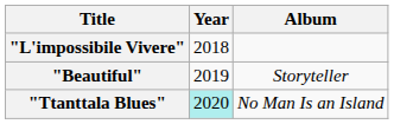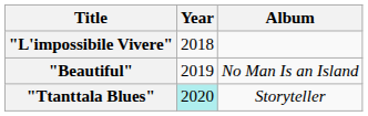 <table class="wikitable plainrowheaders" style="text-align:center;" border="1">
 <tr>
 <th scope="col">Title</th>
 <th scope="col">Year</th>
 <th scope="col">Album</th>
 </tr>
 <tr>
 <th scope="row">"L'impossibile Vivere" </th>
 <td>2018</td>
 <td></td>
 </tr>
 <tr>
 <th scope="row">"Beautiful" </th>
 <td>2019</td>
-<td><em>Storyteller</em></td>
+<td><em>No Man Is an Island</em></td>
 </tr>
 <tr>
 <th scope="row">"Ttanttala Blues" </th>
 <td style="background: paleturquoise;">2020</td>
-<td><em>No Man Is an Island</em></td>
+<td><em>Storyteller</em></td>
 </tr>
 </table>
